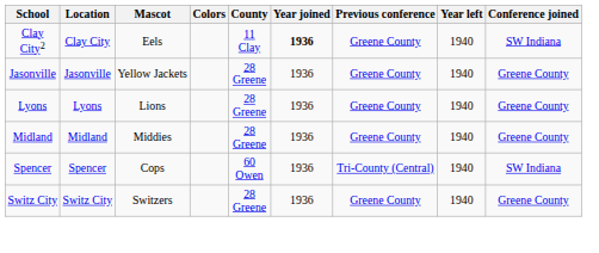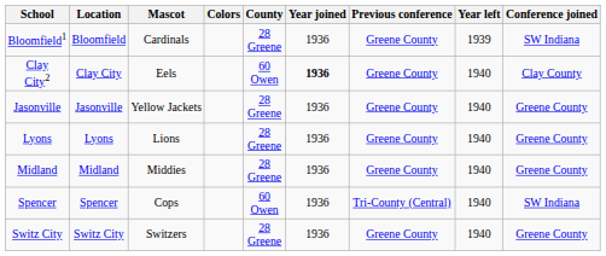 <table class="wikitable" style="text-align:center;">
 <tr>
 <th>School</th>
 <th>Location</th>
 <th>Mascot</th>
 <th>Colors</th>
 <th>County</th>
 <th>Year joined</th>
 <th>Previous conference</th>
 <th>Year left</th>
 <th>Conference joined</th>
 </tr>
 <tr>
+<td><a href='#'>Bloomfield</a><sup>1</sup></td>
+<td><a href='#'>Bloomfield</a></td>
+<td>Cardinals</td>
+<td> </td>
+<td><a href='#'>28 <br> Greene</a></td>
+<td>1936</td>
+<td><a href='#'>Greene County</a></td>
+<td>1939</td>
+<td><a href='#'>SW Indiana</a></td>
+</tr>
+<tr>
 <td><a href='#'>Clay <br> City</a><sup>2</sup></td>
 <td><a href='#'>Clay City</a></td>
 <td>Eels</td>
 <td> </td>
-<td><a href='#'>11 <br> Clay</a></td>
+<td><a href='#'>60 <br> Owen</a></td>
 <td><strong>1936</strong></td>
 <td><a href='#'>Greene County</a></td>
 <td>1940</td>
-<td><a href='#'>SW Indiana</a></td>
+<td><a href='#'>Clay County</a></td>
 </tr>
 <tr>
 <td><a href='#'>Jasonville</a></td>
 <td><a href='#'>Jasonville</a></td>
 <td>Yellow Jackets</td>
 <td> </td>
 <td><a href='#'>28 <br> Greene</a></td>
 <td>1936</td>
 <td><a href='#'>Greene County</a></td>
 <td>1940</td>
 <td><a href='#'>Greene County</a></td>
 </tr>
 <tr>
 <td><a href='#'>Lyons</a></td>
 <td><a href='#'>Lyons</a></td>
 <td>Lions</td>
 <td> </td>
 <td><a href='#'>28 <br> Greene</a></td>
 <td>1936</td>
 <td><a href='#'>Greene County</a></td>
 <td>1940</td>
 <td><a href='#'>Greene County</a></td>
 </tr>
 <tr>
 <td><a href='#'>Midland</a></td>
 <td><a href='#'>Midland</a></td>
 <td>Middies</td>
 <td> </td>
 <td><a href='#'>28 <br> Greene</a></td>
 <td>1936</td>
 <td><a href='#'>Greene County</a></td>
 <td>1940</td>
 <td><a href='#'>Greene County</a></td>
 </tr>
 <tr>
 <td><a href='#'>Spencer</a></td>
 <td><a href='#'>Spencer</a></td>
 <td>Cops</td>
 <td> </td>
 <td><a href='#'>60 <br> Owen</a></td>
 <td>1936</td>
 <td><a href='#'>Tri-County (Central)</a></td>
 <td>1940</td>
 <td><a href='#'>SW Indiana</a></td>
 </tr>
 <tr>
 <td><a href='#'>Switz City</a></td>
 <td><a href='#'>Switz City</a></td>
 <td>Switzers</td>
 <td> </td>
 <td><a href='#'>28 <br> Greene</a></td>
 <td>1936</td>
 <td><a href='#'>Greene County</a></td>
 <td>1940</td>
 <td><a href='#'>Greene County</a></td>
 </tr>
 </table>
